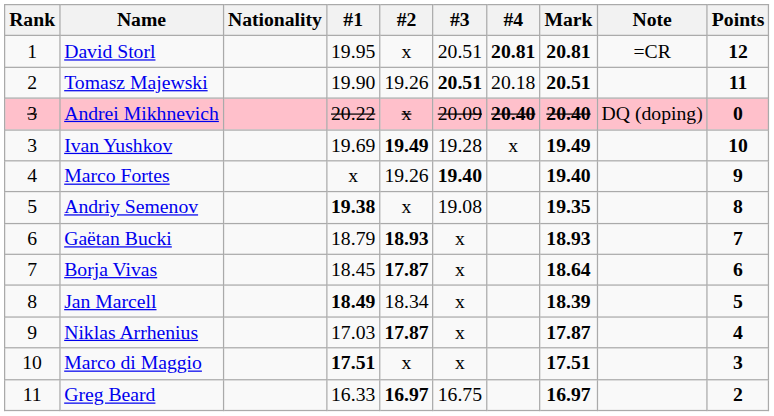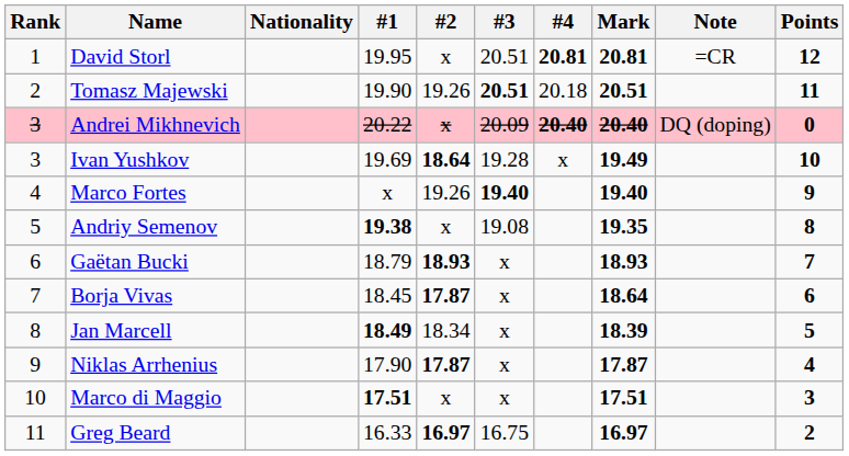 <table class="wikitable sortable" style="text-align:center">
 <tr>
 <th>Rank</th>
 <th>Name</th>
 <th>Nationality</th>
 <th>#1</th>
 <th>#2</th>
 <th>#3</th>
 <th>#4</th>
 <th>Mark</th>
 <th>Note</th>
 <th>Points</th>
 </tr>
 <tr>
 <td>1</td>
 <td align=left><a href='#'>David Storl</a></td>
 <td align=left></td>
 <td>19.95</td>
 <td>x</td>
 <td>20.51</td>
 <td><strong>20.81</strong></td>
 <td><strong>20.81</strong></td>
 <td>=CR</td>
 <td><strong>12</strong></td>
 </tr>
 <tr>
 <td>2</td>
 <td align=left><a href='#'>Tomasz Majewski</a></td>
 <td align=left></td>
 <td>19.90</td>
 <td>19.26</td>
 <td><strong>20.51</strong></td>
 <td>20.18</td>
 <td><strong>20.51</strong></td>
 <td></td>
 <td><strong>11</strong></td>
 </tr>
 <tr bgcolor=pink>
 <td><s>3 </s></td>
 <td align=left><a href='#'>Andrei Mikhnevich</a></td>
 <td align=left></td>
 <td><s>20.22 </s></td>
 <td><s>x </s></td>
 <td><s>20.09 </s></td>
 <td><s><strong>20.40</strong> </s></td>
 <td><s><strong>20.40</strong> </s></td>
 <td>DQ (doping)</td>
 <td><strong>0</strong></td>
 </tr>
 <tr>
 <td>3</td>
 <td align=left><a href='#'>Ivan Yushkov</a></td>
 <td align=left></td>
 <td>19.69</td>
-<td><strong>19.49</strong></td>
+<td><strong>18.64</strong></td>
 <td>19.28</td>
 <td>x</td>
 <td><strong>19.49</strong></td>
 <td></td>
 <td><strong>10</strong></td>
 </tr>
 <tr>
 <td>4</td>
 <td align=left><a href='#'>Marco Fortes</a></td>
 <td align=left></td>
 <td>x</td>
 <td>19.26</td>
 <td><strong>19.40</strong></td>
 <td></td>
 <td><strong>19.40</strong></td>
 <td></td>
 <td><strong>9</strong></td>
 </tr>
 <tr>
 <td>5</td>
 <td align=left><a href='#'>Andriy Semenov</a></td>
 <td align=left></td>
 <td><strong>19.38</strong></td>
 <td>x</td>
 <td>19.08</td>
 <td></td>
 <td><strong>19.35</strong></td>
 <td></td>
 <td><strong>8</strong></td>
 </tr>
 <tr>
 <td>6</td>
 <td align=left><a href='#'>Gaëtan Bucki</a></td>
 <td align=left></td>
 <td>18.79</td>
 <td><strong>18.93</strong></td>
 <td>x</td>
 <td></td>
 <td><strong>18.93</strong></td>
 <td></td>
 <td><strong>7</strong></td>
 </tr>
 <tr>
 <td>7</td>
 <td align=left><a href='#'>Borja Vivas</a></td>
 <td align=left></td>
 <td>18.45</td>
 <td><strong>17.87</strong></td>
 <td>x</td>
 <td></td>
 <td><strong>18.64</strong></td>
 <td></td>
 <td><strong>6</strong></td>
 </tr>
 <tr>
 <td>8</td>
 <td align=left><a href='#'>Jan Marcell</a></td>
 <td align=left></td>
 <td><strong>18.49</strong></td>
 <td>18.34</td>
 <td>x</td>
 <td></td>
 <td><strong>18.39</strong></td>
 <td></td>
 <td><strong>5</strong></td>
 </tr>
 <tr>
 <td>9</td>
 <td align=left><a href='#'>Niklas Arrhenius</a></td>
 <td align=left></td>
-<td>17.03</td>
+<td>17.90</td>
 <td><strong>17.87</strong></td>
 <td>x</td>
 <td></td>
 <td><strong>17.87</strong></td>
 <td></td>
 <td><strong>4</strong></td>
 </tr>
 <tr>
 <td>10</td>
 <td align=left><a href='#'>Marco di Maggio</a></td>
 <td align=left></td>
 <td><strong>17.51</strong></td>
 <td>x</td>
 <td>x</td>
 <td></td>
 <td><strong>17.51</strong></td>
 <td></td>
 <td><strong>3</strong></td>
 </tr>
 <tr>
 <td>11</td>
 <td align=left><a href='#'>Greg Beard</a></td>
 <td align=left></td>
 <td>16.33</td>
 <td><strong>16.97</strong></td>
 <td>16.75</td>
 <td></td>
 <td><strong>16.97</strong></td>
 <td></td>
 <td><strong>2</strong></td>
 </tr>
 </table>
